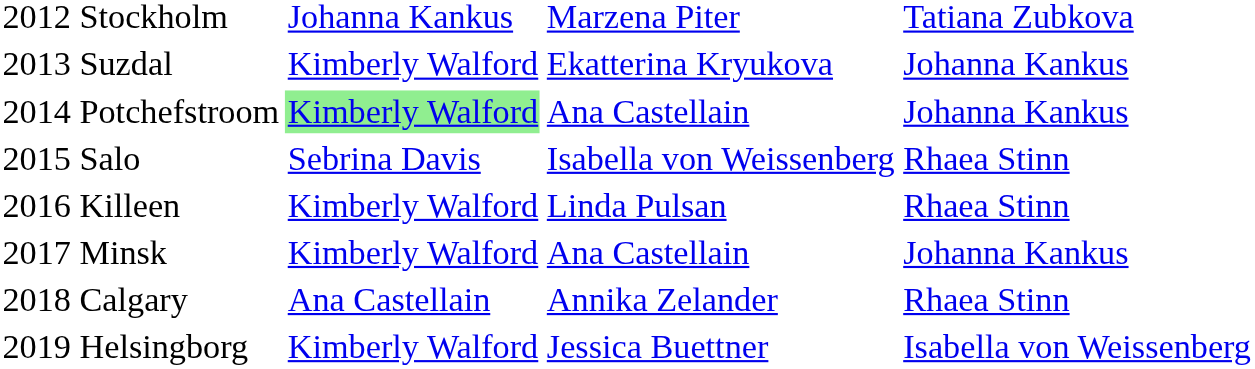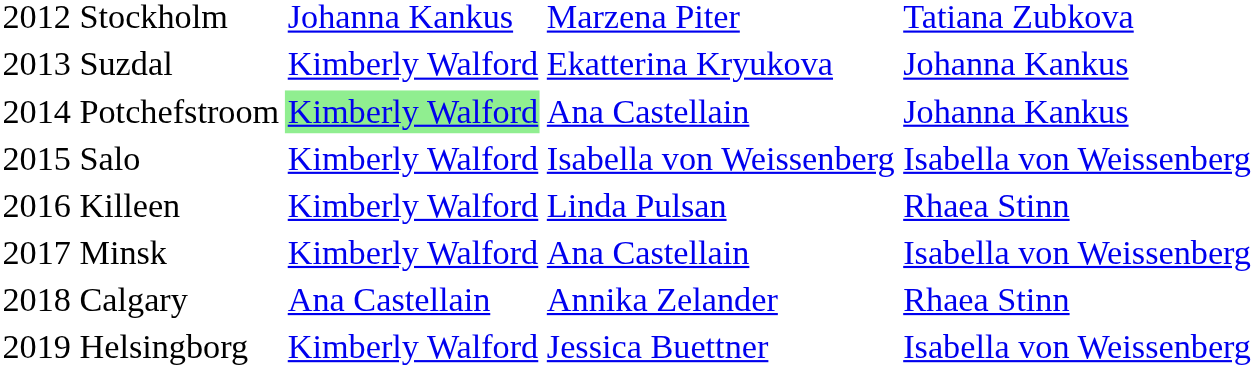 <table>
 <tr>
 <td>2012 Stockholm</td>
 <td> <a href='#'>Johanna Kankus</a></td>
 <td> <a href='#'>Marzena Piter</a></td>
 <td> <a href='#'>Tatiana Zubkova</a></td>
 </tr>
 <tr>
 <td>2013 Suzdal</td>
 <td> <a href='#'>Kimberly Walford</a></td>
 <td> <a href='#'>Ekatterina Kryukova</a></td>
 <td> <a href='#'>Johanna Kankus</a></td>
 </tr>
 <tr>
 <td>2014 Potchefstroom</td>
 <td style="background: lightgreen;"> <a href='#'>Kimberly Walford</a></td>
 <td> <a href='#'>Ana Castellain</a></td>
 <td> <a href='#'>Johanna Kankus</a></td>
 </tr>
 <tr>
 <td>2015 Salo</td>
-<td> <a href='#'>Sebrina Davis</a></td>
+<td> <a href='#'>Kimberly Walford</a></td>
 <td> <a href='#'>Isabella von Weissenberg</a></td>
-<td> <a href='#'>Rhaea Stinn</a></td>
+<td> <a href='#'>Isabella von Weissenberg</a></td>
 </tr>
 <tr>
 <td>2016 Killeen</td>
 <td> <a href='#'>Kimberly Walford</a></td>
 <td> <a href='#'>Linda Pulsan</a></td>
 <td> <a href='#'>Rhaea Stinn</a></td>
 </tr>
 <tr>
 <td>2017 Minsk</td>
 <td> <a href='#'>Kimberly Walford</a></td>
 <td> <a href='#'>Ana Castellain</a></td>
-<td> <a href='#'>Johanna Kankus</a></td>
+<td> <a href='#'>Isabella von Weissenberg</a></td>
 </tr>
 <tr>
 <td>2018 Calgary</td>
 <td> <a href='#'>Ana Castellain</a></td>
 <td> <a href='#'>Annika Zelander</a></td>
 <td> <a href='#'>Rhaea Stinn</a></td>
 </tr>
 <tr>
 <td>2019 Helsingborg</td>
 <td> <a href='#'>Kimberly Walford</a></td>
 <td> <a href='#'>Jessica Buettner</a></td>
 <td> <a href='#'>Isabella von Weissenberg</a></td>
 </tr>
 </table>
